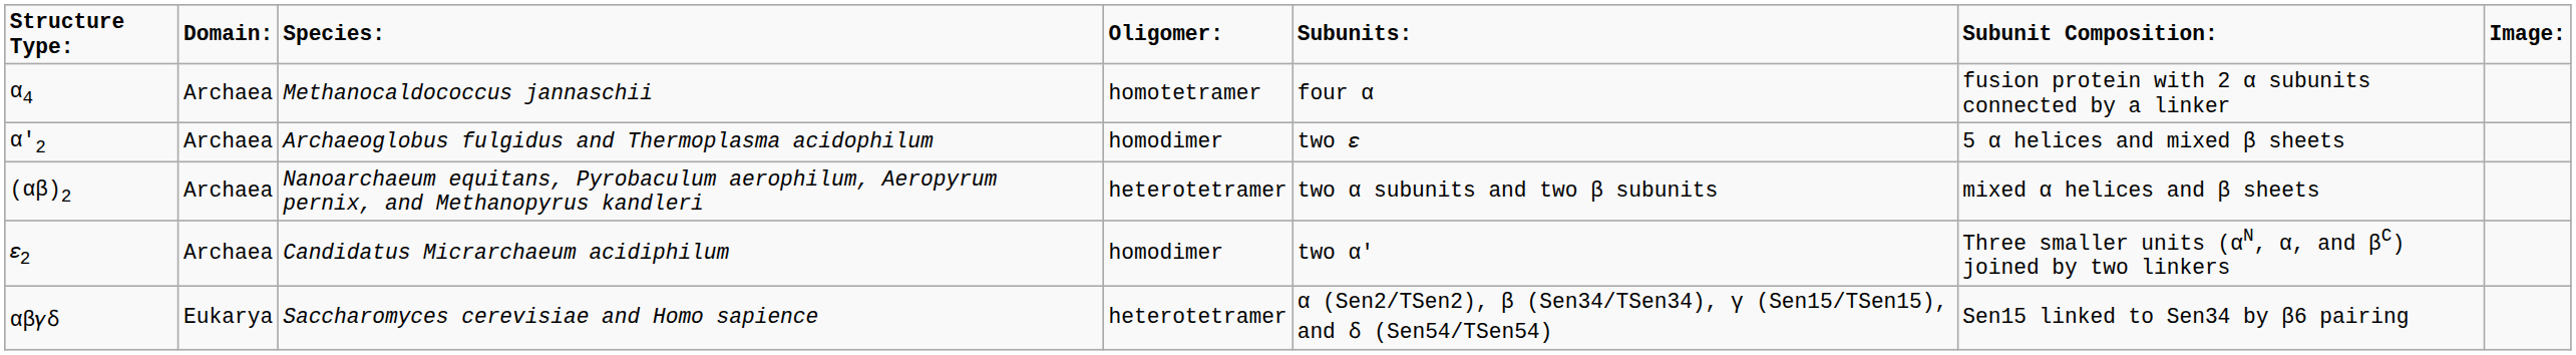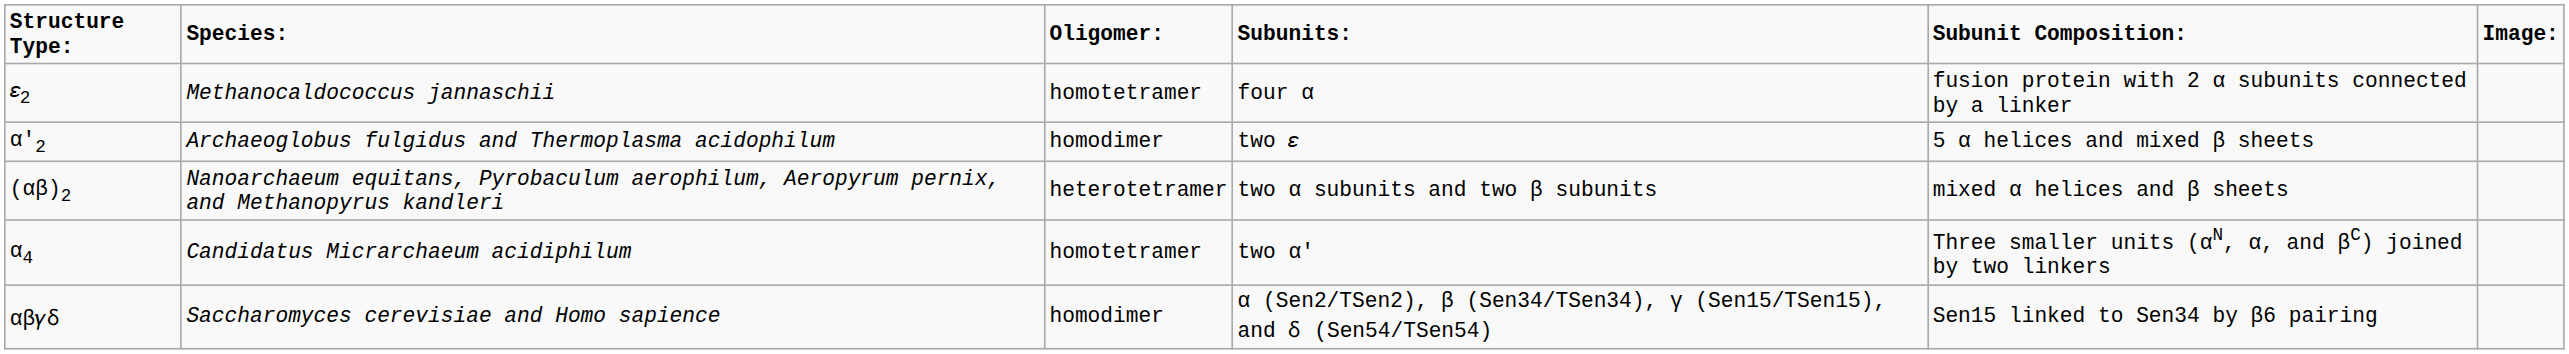 <table class="wikitable mw-collapsible">
 <tr>
 <td><strong>Structure Type:</strong></td>
-<td><strong>Domain:</strong></td>
 <td><strong>Species:</strong></td>
 <td><strong>Oligomer:</strong></td>
 <td><strong>Subunits:</strong></td>
 <td><strong>Subunit Composition:</strong></td>
 <td><strong>Image:</strong></td>
 </tr>
 <tr>
-<td>α<sub>4</sub></td>
-<td>Archaea</td>
+<td>𝜀<sub>2</sub></td>
 <td><em>Methanocaldococcus jannaschii</em></td>
 <td>homotetramer</td>
 <td>four α</td>
 <td>fusion protein with 2 α subunits connected by a linker</td>
 <td></td>
 </tr>
 <tr>
 <td>α′<sub>2</sub></td>
-<td>Archaea</td>
 <td><em>Archaeoglobus fulgidus and Thermoplasma acidophilum</em></td>
 <td>homodimer</td>
 <td>two 𝜀</td>
 <td>5 α helices and mixed β sheets</td>
 <td></td>
 </tr>
 <tr>
 <td>(αβ)<sub>2</sub></td>
-<td>Archaea</td>
 <td><em>Nanoarchaeum equitans, Pyrobaculum aerophilum, Aeropyrum pernix, and Methanopyrus kandleri</em></td>
 <td>heterotetramer</td>
 <td>two α subunits and two β subunits</td>
 <td>mixed α helices and β sheets</td>
 <td></td>
 </tr>
 <tr>
-<td>𝜀<sub>2</sub></td>
-<td>Archaea</td>
+<td>α<sub>4</sub></td>
 <td><em>Candidatus Micrarchaeum acidiphilum</em></td>
-<td>homodimer</td>
+<td>homotetramer</td>
 <td>two α′</td>
 <td>Three smaller units (α<sup>N</sup>, α, and β<sup>C</sup>) joined by two linkers</td>
 <td></td>
 </tr>
 <tr>
 <td>αβ𝛾ẟ</td>
-<td>Eukarya</td>
 <td><em>Saccharomyces cerevisiae and Homo sapience</em></td>
-<td>heterotetramer</td>
+<td>homodimer</td>
 <td>α (Sen2/TSen2), β (Sen34/TSen34), γ (Sen15/TSen15), and ẟ (Sen54/TSen54)</td>
 <td>Sen15 linked to Sen34 by β6 pairing</td>
 <td></td>
 </tr>
 </table>
